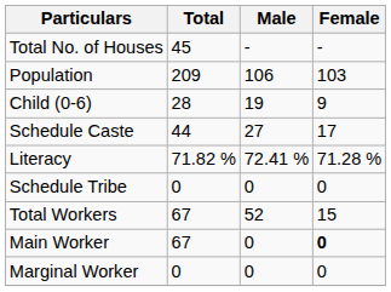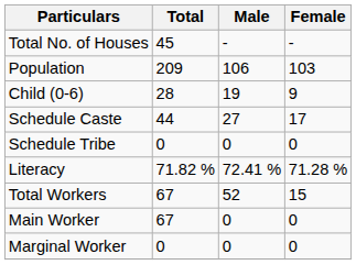 <table class="wikitable sortable">
 <tr>
 <th>Particulars</th>
 <th>Total</th>
 <th>Male</th>
 <th>Female</th>
 </tr>
 <tr>
 <td>Total No. of Houses</td>
 <td>45</td>
 <td>-</td>
 <td>-</td>
 </tr>
 <tr>
 <td>Population</td>
 <td>209</td>
 <td>106</td>
 <td>103</td>
 </tr>
 <tr>
 <td>Child (0-6)</td>
 <td>28</td>
 <td>19</td>
 <td>9</td>
 </tr>
 <tr>
 <td>Schedule Caste</td>
 <td>44</td>
 <td>27</td>
 <td>17</td>
 </tr>
 <tr>
+<td>Schedule Tribe</td>
+<td>0</td>
+<td>0</td>
+<td>0</td>
+</tr>
+<tr>
 <td>Literacy</td>
 <td>71.82 %</td>
 <td>72.41 %</td>
 <td>71.28 %</td>
-</tr>
-<tr>
-<td>Schedule Tribe</td>
-<td>0</td>
-<td>0</td>
-<td>0</td>
 </tr>
 <tr>
 <td>Total Workers</td>
 <td>67</td>
 <td>52</td>
 <td>15</td>
 </tr>
 <tr>
 <td>Main Worker</td>
 <td>67</td>
 <td>0</td>
-<td><strong>0</strong></td>
+<td>0</td>
 </tr>
 <tr>
 <td>Marginal Worker</td>
 <td>0</td>
 <td>0</td>
 <td>0</td>
 </tr>
 <tr>
 </tr>
 </table>
